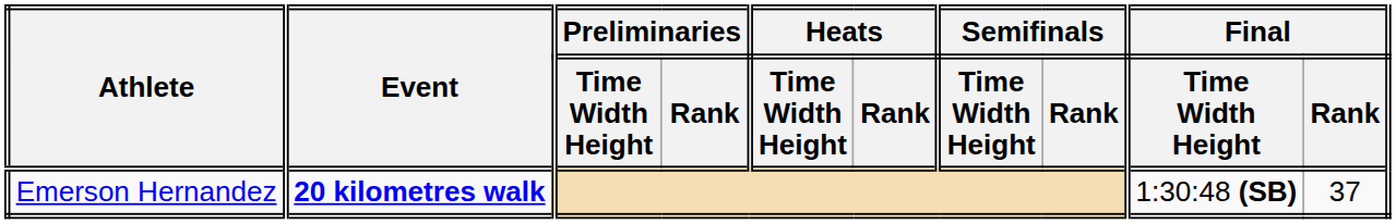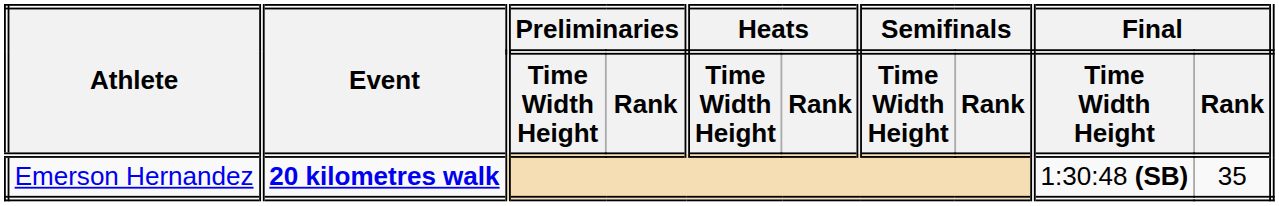 <table class=wikitable style="font-size:90%; border: double;">
 <tr>
 <th rowspan="2" style="border-right:double">Athlete</th>
 <th rowspan="2" style="border-right:double">Event</th>
 <th colspan="2" style="border-right:double; border-bottom:double;">Preliminaries</th>
 <th colspan="2" style="border-right:double; border-bottom:double;">Heats</th>
 <th colspan="2" style="border-right:double; border-bottom:double;">Semifinals</th>
 <th colspan="2" style="border-right:double; border-bottom:double;">Final</th>
 </tr>
 <tr>
 <th>Time<br>Width<br>Height</th>
 <th style="border-right:double">Rank</th>
 <th>Time<br>Width<br>Height</th>
 <th style="border-right:double">Rank</th>
 <th>Time<br>Width<br>Height</th>
 <th style="border-right:double">Rank</th>
 <th>Time<br>Width<br>Height</th>
 <th style="border-right:double">Rank</th>
 </tr>
 <tr style="border-top: double;">
 <td style="border-right:double"><a href='#'>Emerson Hernandez</a></td>
 <td style="border-right:double"><strong><a href='#'>20 kilometres walk</a></strong></td>
 <td style="border-right:double" colspan= 6 bgcolor="wheat"></td>
 <td align=center>1:30:48 <strong>(SB)</strong></td>
-<td align=center>37</td>
+<td align=center>35</td>
 </tr>
 </table>
